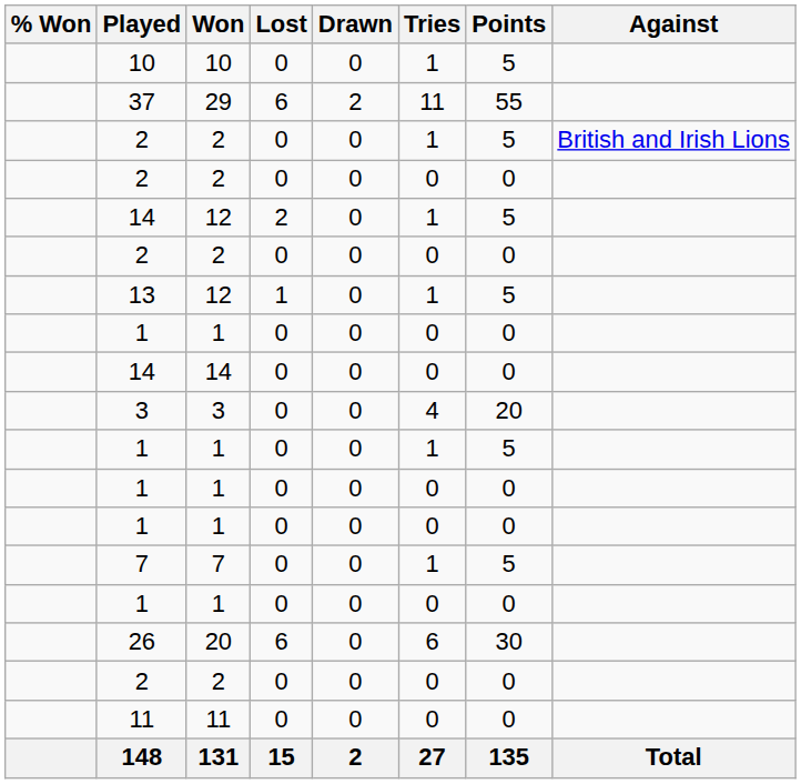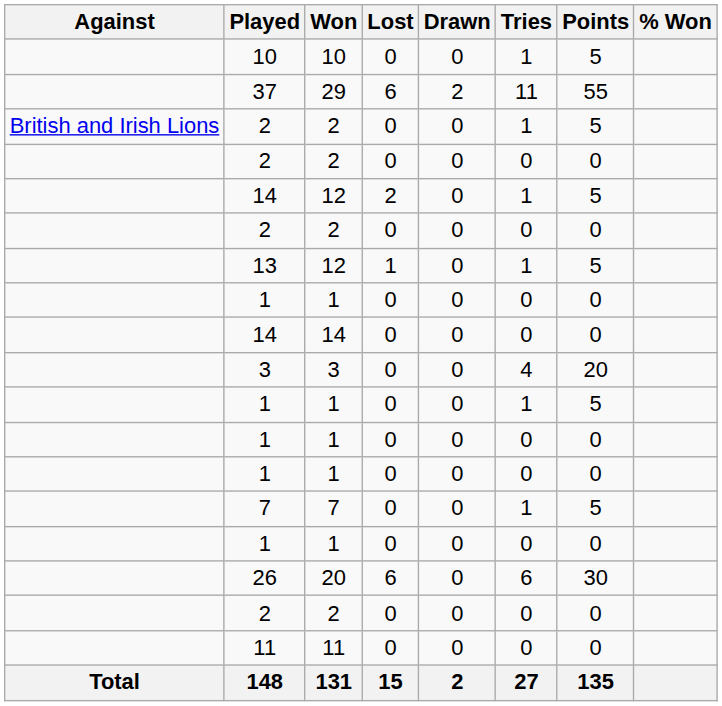 <table class="sortable wikitable" style="text-align:center;">
 <tr>
-<th>% Won</th>
+<th>Against</th>
 <th>Played</th>
 <th>Won</th>
 <th>Lost</th>
 <th>Drawn</th>
 <th>Tries</th>
 <th>Points</th>
-<th>Against</th>
+<th>% Won</th>
 </tr>
 <tr>
-<td></td>
+<td style="text-align:left;"></td>
 <td>10</td>
 <td>10</td>
 <td>0</td>
 <td>0</td>
 <td>1</td>
 <td>5</td>
-<td style="text-align:left;"></td>
+<td></td>
 </tr>
 <tr>
-<td></td>
+<td style="text-align:left;"></td>
 <td>37</td>
 <td>29</td>
 <td>6</td>
 <td>2</td>
 <td>11</td>
 <td>55</td>
-<td style="text-align:left;"></td>
+<td></td>
 </tr>
 <tr>
-<td></td>
+<td style="text-align:left;"><a href='#'>British and Irish Lions</a></td>
 <td>2</td>
 <td>2</td>
 <td>0</td>
 <td>0</td>
 <td>1</td>
 <td>5</td>
-<td style="text-align:left;"><a href='#'>British and Irish Lions</a></td>
+<td></td>
 </tr>
 <tr>
-<td></td>
+<td style="text-align:left;"></td>
 <td>2</td>
 <td>2</td>
 <td>0</td>
 <td>0</td>
 <td>0</td>
 <td>0</td>
-<td style="text-align:left;"></td>
+<td></td>
 </tr>
 <tr>
-<td></td>
+<td style="text-align:left;"></td>
 <td>14</td>
 <td>12</td>
 <td>2</td>
 <td>0</td>
 <td>1</td>
 <td>5</td>
-<td style="text-align:left;"></td>
+<td></td>
 </tr>
 <tr>
-<td></td>
+<td style="text-align:left;"></td>
 <td>2</td>
 <td>2</td>
 <td>0</td>
 <td>0</td>
 <td>0</td>
 <td>0</td>
-<td style="text-align:left;"></td>
+<td></td>
 </tr>
 <tr>
-<td></td>
+<td style="text-align:left;"></td>
 <td>13</td>
 <td>12</td>
 <td>1</td>
 <td>0</td>
 <td>1</td>
 <td>5</td>
-<td style="text-align:left;"></td>
+<td></td>
 </tr>
 <tr>
-<td></td>
+<td style="text-align:left;"></td>
 <td>1</td>
 <td>1</td>
 <td>0</td>
 <td>0</td>
 <td>0</td>
 <td>0</td>
-<td style="text-align:left;"></td>
+<td></td>
 </tr>
 <tr>
-<td></td>
+<td style="text-align:left;"></td>
 <td>14</td>
 <td>14</td>
 <td>0</td>
 <td>0</td>
 <td>0</td>
 <td>0</td>
-<td style="text-align:left;"></td>
+<td></td>
 </tr>
 <tr>
-<td></td>
+<td style="text-align:left;"></td>
 <td>3</td>
 <td>3</td>
 <td>0</td>
 <td>0</td>
 <td>4</td>
 <td>20</td>
-<td style="text-align:left;"></td>
+<td></td>
 </tr>
 <tr>
-<td></td>
+<td style="text-align:left;"></td>
 <td>1</td>
 <td>1</td>
 <td>0</td>
 <td>0</td>
 <td>1</td>
 <td>5</td>
-<td style="text-align:left;"></td>
+<td></td>
 </tr>
 <tr>
-<td></td>
+<td style="text-align:left;"></td>
 <td>1</td>
 <td>1</td>
 <td>0</td>
 <td>0</td>
 <td>0</td>
 <td>0</td>
-<td style="text-align:left;"></td>
+<td></td>
 </tr>
 <tr>
-<td></td>
+<td style="text-align:left;"></td>
 <td>1</td>
 <td>1</td>
 <td>0</td>
 <td>0</td>
 <td>0</td>
 <td>0</td>
-<td style="text-align:left;"></td>
+<td></td>
 </tr>
 <tr>
-<td></td>
+<td style="text-align:left;"></td>
 <td>7</td>
 <td>7</td>
 <td>0</td>
 <td>0</td>
 <td>1</td>
 <td>5</td>
-<td style="text-align:left;"></td>
+<td></td>
 </tr>
 <tr>
-<td></td>
+<td style="text-align:left;"></td>
 <td>1</td>
 <td>1</td>
 <td>0</td>
 <td>0</td>
 <td>0</td>
 <td>0</td>
-<td style="text-align:left;"></td>
+<td></td>
 </tr>
 <tr>
-<td></td>
+<td style="text-align:left;"></td>
 <td>26</td>
 <td>20</td>
 <td>6</td>
 <td>0</td>
 <td>6</td>
 <td>30</td>
-<td style="text-align:left;"></td>
+<td></td>
 </tr>
 <tr>
-<td></td>
+<td style="text-align:left;"></td>
 <td>2</td>
 <td>2</td>
 <td>0</td>
 <td>0</td>
 <td>0</td>
 <td>0</td>
-<td style="text-align:left;"></td>
+<td></td>
 </tr>
 <tr>
-<td></td>
+<td style="text-align:left;"></td>
 <td>11</td>
 <td>11</td>
 <td>0</td>
 <td>0</td>
 <td>0</td>
 <td>0</td>
-<td style="text-align:left;"></td>
+<td></td>
 </tr>
 <tr class="sortbottom">
-<th></th>
+<th>Total</th>
 <th>148</th>
 <th>131</th>
 <th>15</th>
 <th>2</th>
 <th>27</th>
 <th>135</th>
-<th>Total</th>
+<th></th>
 </tr>
 </table>
